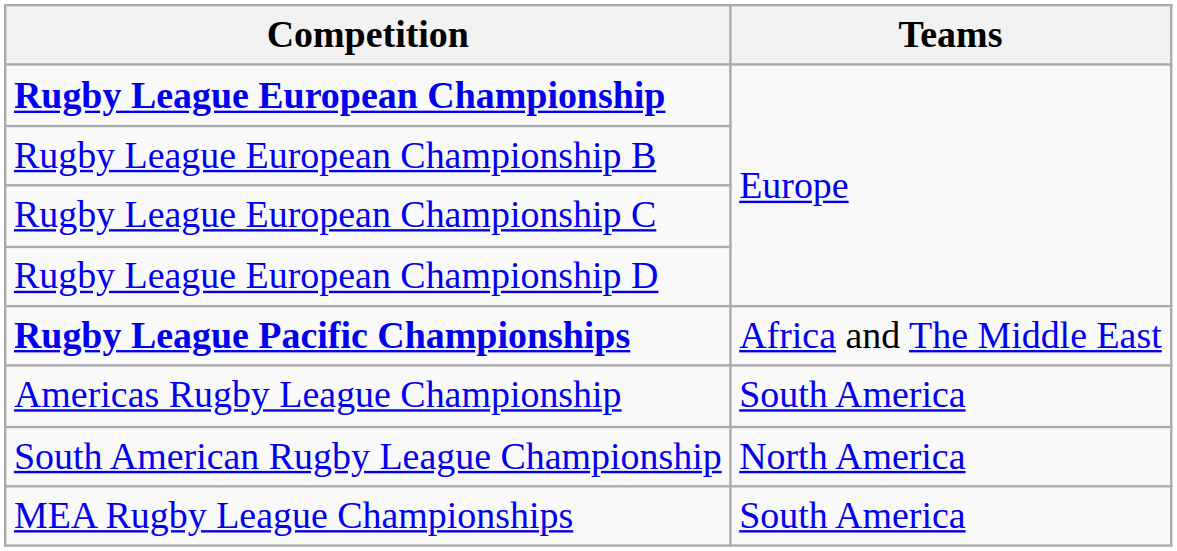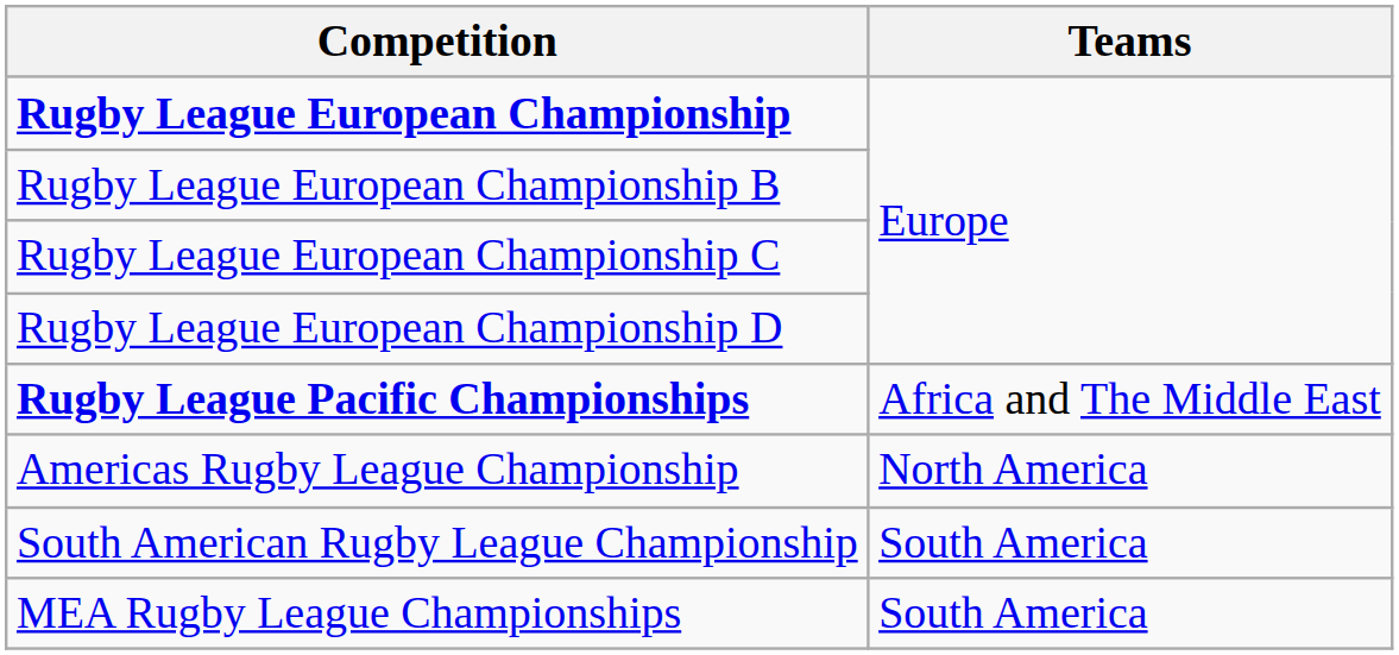 <table class="wikitable">
 <tr>
 <th>Competition</th>
 <th>Teams</th>
 </tr>
 <tr>
 <td><strong><a href='#'>Rugby League European Championship</a></strong></td>
 <td rowspan="4"> <a href='#'>Europe</a></td>
 </tr>
 <tr>
 <td><a href='#'>Rugby League European Championship B</a></td>
 </tr>
 <tr>
 <td><a href='#'>Rugby League European Championship C</a></td>
 </tr>
 <tr>
 <td><a href='#'>Rugby League European Championship D</a></td>
 </tr>
 <tr>
 <td><strong><a href='#'>Rugby League Pacific Championships</a></strong></td>
 <td> <a href='#'>Africa</a> and  <a href='#'>The Middle East</a></td>
 </tr>
 <tr>
 <td><a href='#'>Americas Rugby League Championship</a></td>
-<td> <a href='#'>South America</a></td>
+<td> <a href='#'>North America</a></td>
 </tr>
 <tr>
 <td><a href='#'>South American Rugby League Championship</a></td>
-<td> <a href='#'>North America</a></td>
+<td> <a href='#'>South America</a></td>
 </tr>
 <tr>
 <td><a href='#'>MEA Rugby League Championships</a></td>
 <td> <a href='#'>South America</a></td>
 </tr>
 </table>
